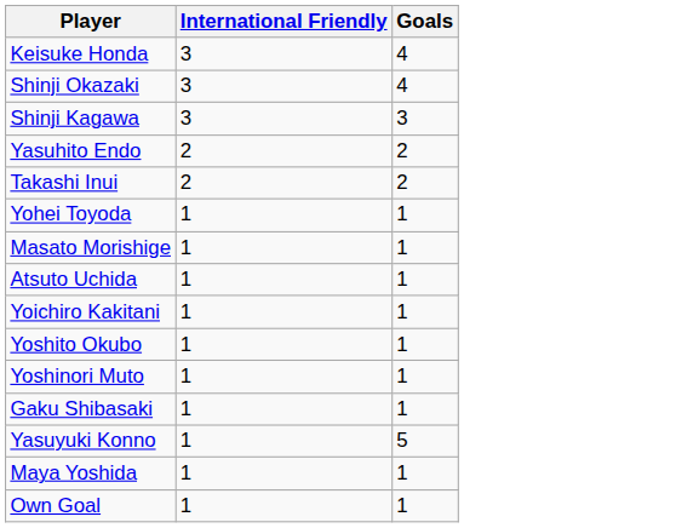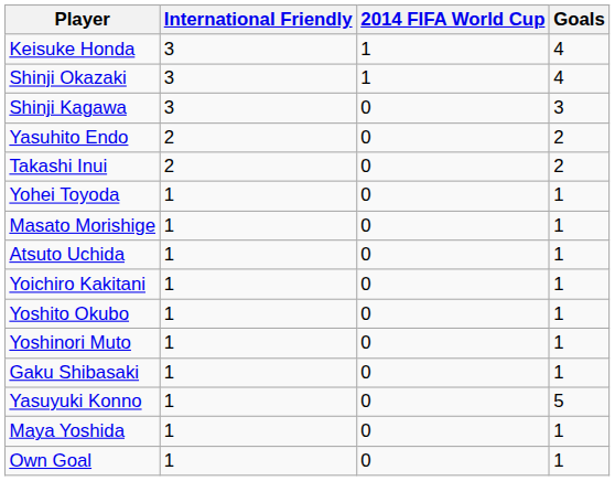 <table class="wikitable sortable" style="text-align: left;">
 <tr>
 <th>Player</th>
 <th><a href='#'>International Friendly</a></th>
+<th><a href='#'>2014 FIFA World Cup</a></th>
 <th>Goals</th>
 </tr>
 <tr>
 <td><a href='#'>Keisuke Honda</a></td>
 <td>3</td>
+<td>1</td>
 <td>4</td>
 </tr>
 <tr>
 <td><a href='#'>Shinji Okazaki</a></td>
 <td>3</td>
+<td>1</td>
 <td>4</td>
 </tr>
 <tr>
 <td><a href='#'>Shinji Kagawa</a></td>
 <td>3</td>
+<td>0</td>
 <td>3</td>
 </tr>
 <tr>
 <td><a href='#'>Yasuhito Endo</a></td>
 <td>2</td>
+<td>0</td>
 <td>2</td>
 </tr>
 <tr>
 <td><a href='#'>Takashi Inui</a></td>
 <td>2</td>
+<td>0</td>
 <td>2</td>
 </tr>
 <tr>
 <td><a href='#'>Yohei Toyoda</a></td>
 <td>1</td>
+<td>0</td>
 <td>1</td>
 </tr>
 <tr>
 <td><a href='#'>Masato Morishige</a></td>
 <td>1</td>
+<td>0</td>
 <td>1</td>
 </tr>
 <tr>
 <td><a href='#'>Atsuto Uchida</a></td>
 <td>1</td>
+<td>0</td>
 <td>1</td>
 </tr>
 <tr>
 <td><a href='#'>Yoichiro Kakitani</a></td>
 <td>1</td>
+<td>0</td>
 <td>1</td>
 </tr>
 <tr>
 <td><a href='#'>Yoshito Okubo</a></td>
 <td>1</td>
+<td>0</td>
 <td>1</td>
 </tr>
 <tr>
 <td><a href='#'>Yoshinori Muto</a></td>
 <td>1</td>
+<td>0</td>
 <td>1</td>
 </tr>
 <tr>
 <td><a href='#'>Gaku Shibasaki</a></td>
 <td>1</td>
+<td>0</td>
 <td>1</td>
 </tr>
 <tr>
 <td><a href='#'>Yasuyuki Konno</a></td>
 <td>1</td>
+<td>0</td>
 <td>5</td>
 </tr>
 <tr>
 <td><a href='#'>Maya Yoshida</a></td>
 <td>1</td>
+<td>0</td>
 <td>1</td>
 </tr>
 <tr>
 <td><a href='#'>Own Goal</a></td>
 <td>1</td>
+<td>0</td>
 <td>1</td>
 </tr>
 </table>
